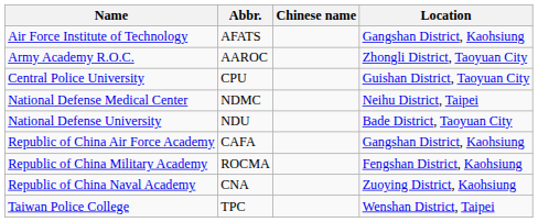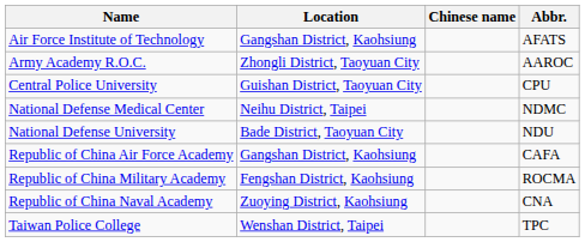 <table class=wikitable>
 <tr>
 <th>Name</th>
+<th>Location</th>
+<th>Chinese name</th>
 <th>Abbr.</th>
-<th>Chinese name</th>
-<th>Location</th>
 </tr>
 <tr>
 <td><a href='#'>Air Force Institute of Technology</a></td>
+<td><a href='#'>Gangshan District</a>, <a href='#'>Kaohsiung</a></td>
+<td></td>
 <td>AFATS</td>
-<td></td>
-<td><a href='#'>Gangshan District</a>, <a href='#'>Kaohsiung</a></td>
 </tr>
 <tr>
 <td><a href='#'>Army Academy R.O.C.</a></td>
+<td><a href='#'>Zhongli District</a>, <a href='#'>Taoyuan City</a></td>
+<td></td>
 <td>AAROC</td>
-<td></td>
-<td><a href='#'>Zhongli District</a>, <a href='#'>Taoyuan City</a></td>
 </tr>
 <tr>
 <td><a href='#'>Central Police University</a></td>
+<td><a href='#'>Guishan District</a>, <a href='#'>Taoyuan City</a></td>
+<td></td>
 <td>CPU</td>
-<td></td>
-<td><a href='#'>Guishan District</a>, <a href='#'>Taoyuan City</a></td>
 </tr>
 <tr>
 <td><a href='#'>National Defense Medical Center</a></td>
+<td><a href='#'>Neihu District</a>, <a href='#'>Taipei</a></td>
+<td></td>
 <td>NDMC</td>
-<td></td>
-<td><a href='#'>Neihu District</a>, <a href='#'>Taipei</a></td>
 </tr>
 <tr>
 <td><a href='#'>National Defense University</a></td>
+<td><a href='#'>Bade District</a>, <a href='#'>Taoyuan City</a></td>
+<td></td>
 <td>NDU</td>
-<td></td>
-<td><a href='#'>Bade District</a>, <a href='#'>Taoyuan City</a></td>
 </tr>
 <tr>
 <td><a href='#'>Republic of China Air Force Academy</a></td>
+<td><a href='#'>Gangshan District</a>, <a href='#'>Kaohsiung</a></td>
+<td></td>
 <td>CAFA</td>
-<td></td>
-<td><a href='#'>Gangshan District</a>, <a href='#'>Kaohsiung</a></td>
 </tr>
 <tr>
 <td><a href='#'>Republic of China Military Academy</a></td>
+<td><a href='#'>Fengshan District</a>, <a href='#'>Kaohsiung</a></td>
+<td></td>
 <td>ROCMA</td>
-<td></td>
-<td><a href='#'>Fengshan District</a>, <a href='#'>Kaohsiung</a></td>
 </tr>
 <tr>
 <td><a href='#'>Republic of China Naval Academy</a></td>
+<td><a href='#'>Zuoying District</a>, <a href='#'>Kaohsiung</a></td>
+<td></td>
 <td>CNA</td>
-<td></td>
-<td><a href='#'>Zuoying District</a>, <a href='#'>Kaohsiung</a></td>
 </tr>
 <tr>
 <td><a href='#'>Taiwan Police College</a></td>
+<td><a href='#'>Wenshan District</a>, <a href='#'>Taipei</a></td>
+<td></td>
 <td>TPC</td>
-<td></td>
-<td><a href='#'>Wenshan District</a>, <a href='#'>Taipei</a></td>
 </tr>
 </table>
